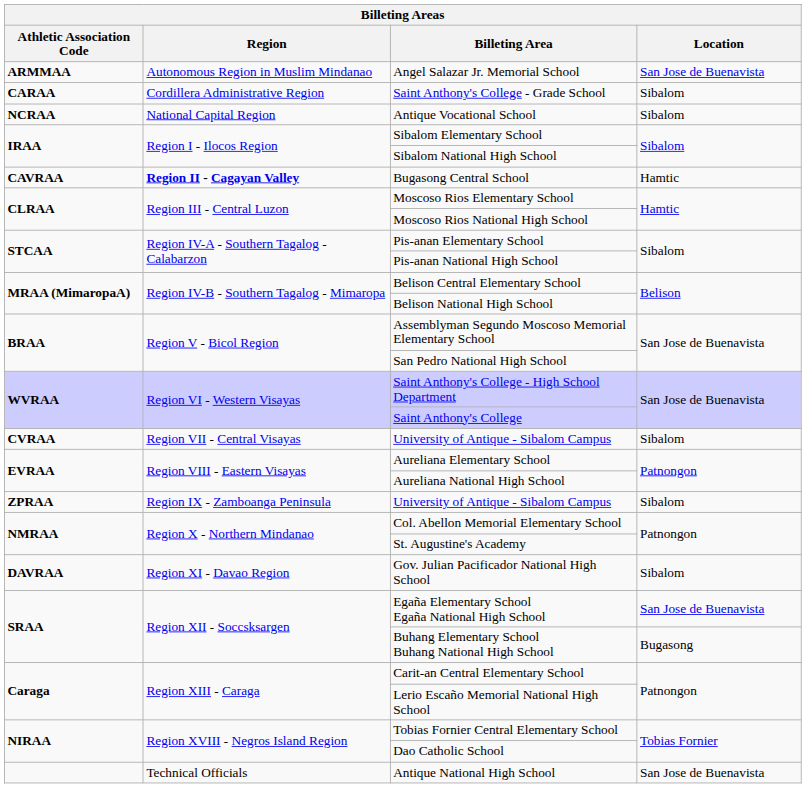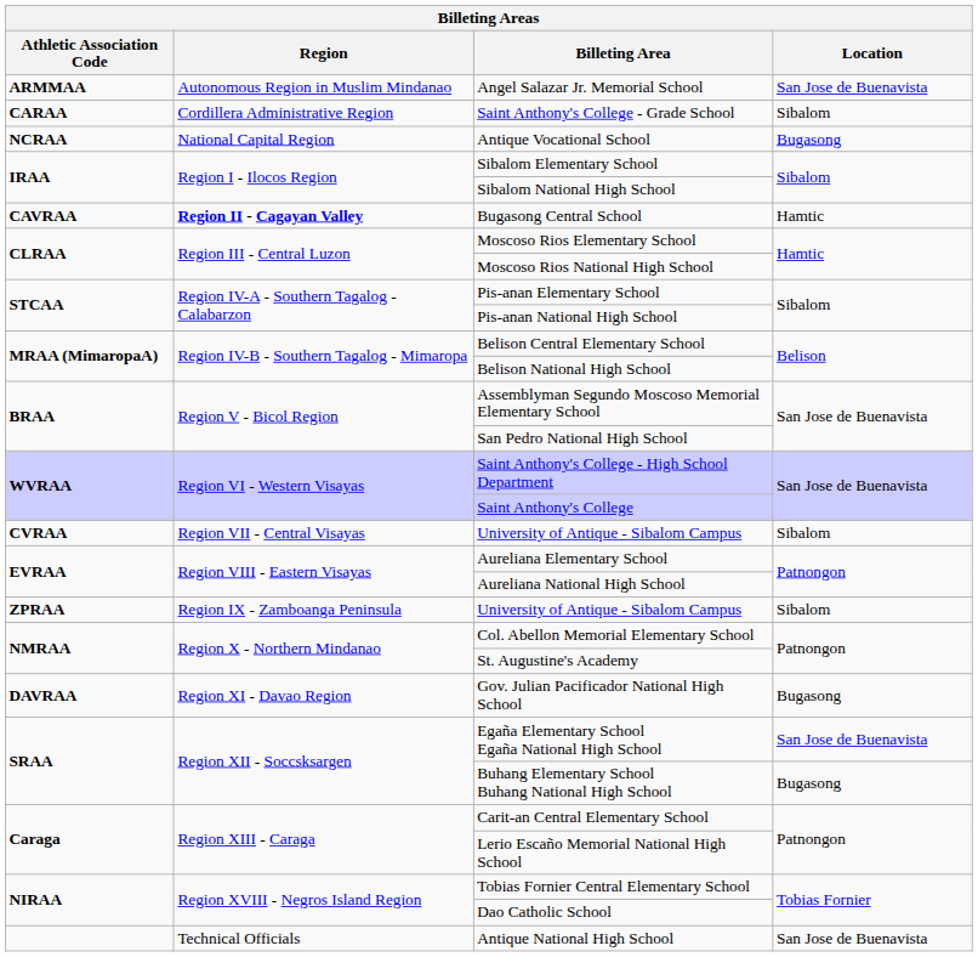 <table class="wikitable">
 <tr>
 <th colspan=5>Billeting Areas</th>
 </tr>
 <tr>
 <th style="width:160px;">Athletic Association Code</th>
 <th style="width:290px;">Region</th>
 <th style="width:290px;">Billeting Area</th>
 <th style="width:190px;">Location</th>
 </tr>
 <tr>
 <td> <strong>ARMMAA</strong></td>
 <td><a href='#'>Autonomous Region in Muslim Mindanao</a></td>
 <td>Angel Salazar Jr. Memorial School</td>
 <td><a href='#'>San Jose de Buenavista</a></td>
 </tr>
 <tr>
 <td> <strong>CARAA</strong></td>
 <td><a href='#'>Cordillera Administrative Region</a></td>
 <td><a href='#'>Saint Anthony's College</a> - Grade School</td>
 <td>Sibalom</td>
 </tr>
 <tr>
 <td> <strong>NCRAA</strong></td>
 <td><a href='#'>National Capital Region</a></td>
 <td>Antique Vocational School</td>
-<td>Sibalom</td>
+<td><a href='#'>Bugasong</a></td>
 </tr>
 <tr>
 <td rowspan=2> <strong>IRAA</strong></td>
 <td rowspan=2><a href='#'>Region I</a> - <a href='#'>Ilocos Region</a></td>
 <td>Sibalom Elementary School</td>
 <td rowspan=2><a href='#'>Sibalom</a></td>
 </tr>
 <tr>
 <td>Sibalom National High School</td>
 </tr>
 <tr>
 <td> <strong>CAVRAA</strong></td>
 <td><strong><a href='#'>Region II</a> - <a href='#'>Cagayan Valley</a></strong></td>
 <td>Bugasong Central School</td>
 <td>Hamtic</td>
 </tr>
 <tr>
 <td rowspan=2> <strong>CLRAA</strong></td>
 <td rowspan=2><a href='#'>Region III</a> - <a href='#'>Central Luzon</a></td>
 <td>Moscoso Rios Elementary School</td>
 <td rowspan=2><a href='#'>Hamtic</a></td>
 </tr>
 <tr>
 <td>Moscoso Rios National High School</td>
 </tr>
 <tr>
 <td rowspan=2> <strong>STCAA</strong></td>
 <td rowspan=2><a href='#'>Region IV-A</a> - <a href='#'>Southern Tagalog</a> - <a href='#'>Calabarzon</a></td>
 <td>Pis-anan Elementary School</td>
 <td rowspan=2>Sibalom</td>
 </tr>
 <tr>
 <td>Pis-anan National High School</td>
 </tr>
 <tr>
 <td rowspan=2> <strong>MRAA (MimaropaA)</strong></td>
 <td rowspan=2><a href='#'>Region IV-B</a> - <a href='#'>Southern Tagalog</a> - <a href='#'>Mimaropa</a></td>
 <td>Belison Central Elementary School</td>
 <td rowspan=2><a href='#'>Belison</a></td>
 </tr>
 <tr>
 <td>Belison National High School</td>
 </tr>
 <tr>
 <td rowspan=2> <strong>BRAA</strong></td>
 <td rowspan=2><a href='#'>Region V</a> - <a href='#'>Bicol Region</a></td>
 <td>Assemblyman Segundo Moscoso Memorial Elementary School</td>
 <td rowspan=2>San Jose de Buenavista</td>
 </tr>
 <tr>
 <td>San Pedro National High School</td>
 </tr>
 <tr style="background:#ccf;">
 <td rowspan=2> <strong>WVRAA</strong></td>
 <td rowspan=2><a href='#'>Region VI</a> - <a href='#'>Western Visayas</a></td>
 <td><a href='#'>Saint Anthony's College - High School Department</a></td>
 <td rowspan=2>San Jose de Buenavista</td>
 </tr>
 <tr style="background:#ccf;">
 <td><a href='#'>Saint Anthony's College</a></td>
 </tr>
 <tr>
 <td> <strong>CVRAA</strong></td>
 <td><a href='#'>Region VII</a> - <a href='#'>Central Visayas</a></td>
 <td><a href='#'>University of Antique - Sibalom Campus</a></td>
 <td>Sibalom</td>
 </tr>
 <tr>
 <td rowspan=2> <strong>EVRAA</strong></td>
 <td rowspan=2><a href='#'>Region VIII</a> - <a href='#'>Eastern Visayas</a></td>
 <td>Aureliana Elementary School</td>
 <td rowspan=2><a href='#'>Patnongon</a></td>
 </tr>
 <tr>
 <td>Aureliana National High School</td>
 </tr>
 <tr>
 <td> <strong>ZPRAA</strong></td>
 <td><a href='#'>Region IX</a> - <a href='#'>Zamboanga Peninsula</a></td>
 <td><a href='#'>University of Antique - Sibalom Campus</a></td>
 <td>Sibalom</td>
 </tr>
 <tr>
 <td rowspan=2> <strong>NMRAA</strong></td>
 <td rowspan=2><a href='#'>Region X</a> - <a href='#'>Northern Mindanao</a></td>
 <td>Col. Abellon Memorial Elementary School</td>
 <td rowspan=2>Patnongon</td>
 </tr>
 <tr>
 <td>St. Augustine's Academy</td>
 </tr>
 <tr>
 <td> <strong>DAVRAA</strong></td>
 <td><a href='#'>Region XI</a> - <a href='#'>Davao Region</a></td>
 <td>Gov. Julian Pacificador National High School</td>
-<td>Sibalom</td>
+<td>Bugasong</td>
 </tr>
 <tr>
 <td rowspan=2> <strong>SRAA</strong></td>
 <td rowspan=2><a href='#'>Region XII</a> - <a href='#'>Soccsksargen</a></td>
 <td>Egaña Elementary School <br> Egaña National High School</td>
 <td><a href='#'>San Jose de Buenavista</a></td>
 </tr>
 <tr>
 <td>Buhang Elementary School <br> Buhang National High School</td>
 <td>Bugasong</td>
 </tr>
 <tr>
 <td rowspan=2> <strong>Caraga</strong></td>
 <td rowspan=2><a href='#'>Region XIII</a> - <a href='#'>Caraga</a></td>
 <td>Carit-an Central Elementary School</td>
 <td rowspan=2>Patnongon</td>
 </tr>
 <tr>
 <td>Lerio Escaño Memorial National High School</td>
 </tr>
 <tr>
 <td rowspan=2> <strong>NIRAA</strong></td>
 <td rowspan=2><a href='#'>Region XVIII</a> - <a href='#'>Negros Island Region</a></td>
 <td>Tobias Fornier Central Elementary School</td>
 <td rowspan=2><a href='#'>Tobias Fornier</a></td>
 </tr>
 <tr>
 <td>Dao Catholic School</td>
 </tr>
 <tr>
 <td></td>
 <td>Technical Officials</td>
 <td>Antique National High School</td>
 <td>San Jose de Buenavista</td>
 </tr>
 </table>
